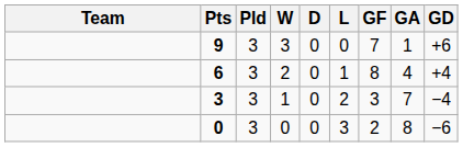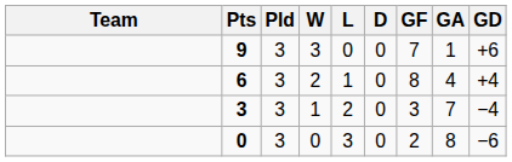 <table class="wikitable" style="text-align:center;">
 <tr>
 <th width=175>Team</th>
 <th width=20 abbr="Points">Pts</th>
 <th width=20 abbr="Played">Pld</th>
 <th width=20 abbr="Won">W</th>
+<th width=20 abbr="Lost">L</th>
 <th width=20 abbr="Drawn">D</th>
-<th width=20 abbr="Lost">L</th>
 <th width=20 abbr="Goals for">GF</th>
 <th width=20 abbr="Goals against">GA</th>
 <th width=20 abbr="Goal difference">GD</th>
 </tr>
 <tr>
 <td style="text-align:left;"></td>
 <td><strong>9</strong></td>
 <td>3</td>
 <td>3</td>
 <td>0</td>
 <td>0</td>
 <td>7</td>
 <td>1</td>
 <td>+6</td>
 </tr>
 <tr>
 <td style="text-align:left;"></td>
 <td><strong>6</strong></td>
 <td>3</td>
 <td>2</td>
+<td>1</td>
 <td>0</td>
-<td>1</td>
 <td>8</td>
 <td>4</td>
 <td>+4</td>
 </tr>
 <tr>
 <td style="text-align:left;"></td>
 <td><strong>3</strong></td>
 <td>3</td>
 <td>1</td>
+<td>2</td>
 <td>0</td>
-<td>2</td>
 <td>3</td>
 <td>7</td>
 <td>−4</td>
 </tr>
 <tr>
 <td style="text-align:left;"></td>
 <td><strong>0</strong></td>
 <td>3</td>
 <td>0</td>
+<td>3</td>
 <td>0</td>
-<td>3</td>
 <td>2</td>
 <td>8</td>
 <td>−6</td>
 </tr>
 </table>
